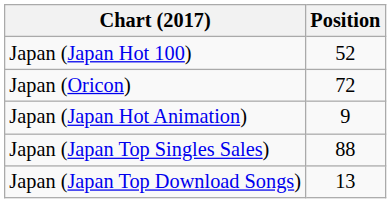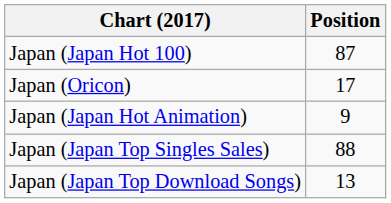 <table class="wikitable plainrowheaders sortable">
 <tr>
 <th>Chart (2017)</th>
 <th>Position</th>
 </tr>
 <tr>
 <td>Japan (<a href='#'>Japan Hot 100</a>)</td>
-<td style="text-align:center;">52</td>
+<td style="text-align:center;">87</td>
 </tr>
 <tr>
 <td>Japan (<a href='#'>Oricon</a>)</td>
-<td style="text-align:center;">72</td>
+<td style="text-align:center;">17</td>
 </tr>
 <tr>
 <td>Japan (<a href='#'>Japan Hot Animation</a>)</td>
 <td style="text-align:center;">9</td>
 </tr>
 <tr>
 <td>Japan (<a href='#'>Japan Top Singles Sales</a>)</td>
 <td style="text-align:center;">88</td>
 </tr>
 <tr>
 <td>Japan (<a href='#'>Japan Top Download Songs</a>)</td>
 <td style="text-align:center;">13</td>
 </tr>
 </table>
